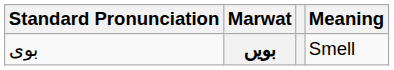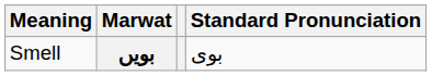 <table class="wikitable">
 <tr>
-<th>Standard Pronunciation</th>
+<th>Meaning</th>
 <th>Marwat</th>
 <th></th>
-<th>Meaning</th>
+<th>Standard Pronunciation</th>
 </tr>
 <tr>
-<td>بوی<br></td>
+<td>Smell</td>
 <th>بویں <br></th>
 <th></th>
-<td>Smell</td>
+<td>بوی<br></td>
 </tr>
 </table>
